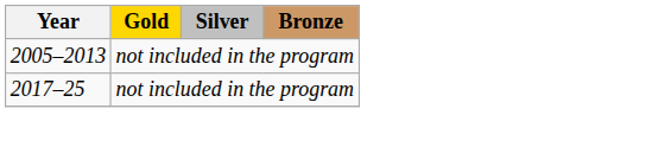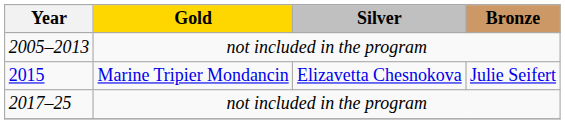 <table class="wikitable">
 <tr>
 <th>Year</th>
 <td align=center bgcolor=gold><strong>Gold</strong></td>
 <td align=center bgcolor=silver><strong>Silver</strong></td>
 <td align=center bgcolor=cc9966><strong>Bronze</strong></td>
 </tr>
 <tr>
 <td><em>2005–2013</em></td>
 <td colspan=3 align=center><em>not included in the program</em></td>
 </tr>
 <tr>
+<td><a href='#'>2015</a></td>
+<td> <a href='#'>Marine Tripier Mondancin</a></td>
+<td> <a href='#'>Elizavetta Chesnokova</a></td>
+<td> <a href='#'>Julie Seifert</a></td>
+</tr>
+<tr>
 <td><em>2017–25</em></td>
 <td colspan=3 align=center><em>not included in the program</em></td>
 </tr>
 <tr>
 </tr>
 </table>
